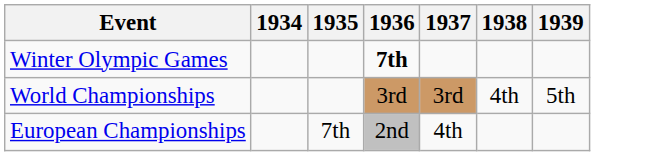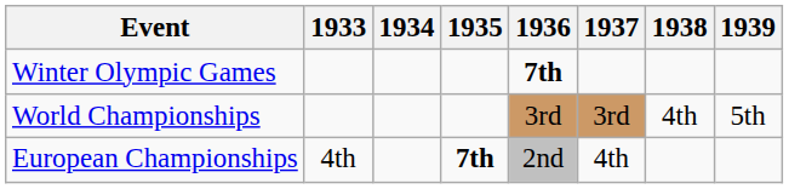 <table class="wikitable">
 <tr>
 <th>Event</th>
+<th>1933</th>
 <th>1934</th>
 <th>1935</th>
 <th>1936</th>
 <th>1937</th>
 <th>1938</th>
 <th>1939</th>
 </tr>
 <tr>
 <td><a href='#'>Winter Olympic Games</a></td>
 <td></td>
 <td></td>
+<td></td>
 <td align="center"><strong>7th</strong></td>
 <td></td>
 <td></td>
 <td></td>
 </tr>
 <tr>
 <td><a href='#'>World Championships</a></td>
 <td></td>
 <td></td>
+<td></td>
 <td align="center" bgcolor="cc9966">3rd</td>
 <td align="center" bgcolor="cc9966">3rd</td>
 <td align="center">4th</td>
 <td align="center">5th</td>
 </tr>
 <tr>
 <td><a href='#'>European Championships</a></td>
+<td align="center">4th</td>
 <td></td>
-<td align="center">7th</td>
+<td align="center"><strong>7th</strong></td>
 <td align="center" bgcolor="silver">2nd</td>
 <td align="center">4th</td>
 <td></td>
 <td></td>
 </tr>
 </table>
